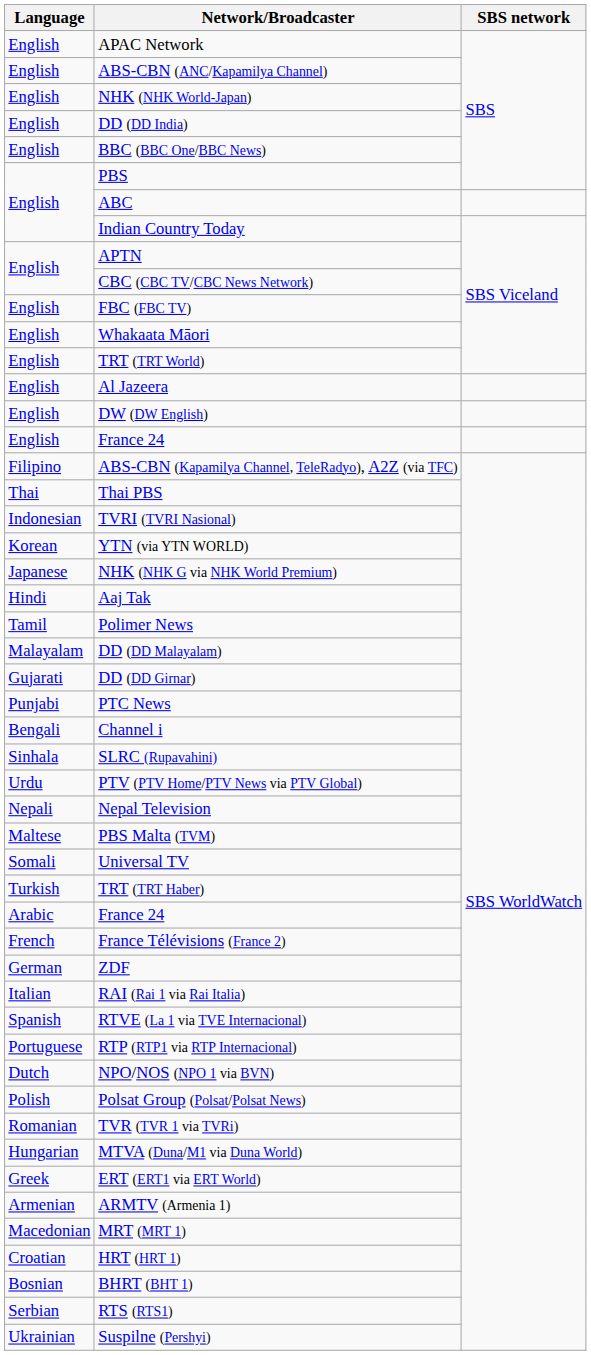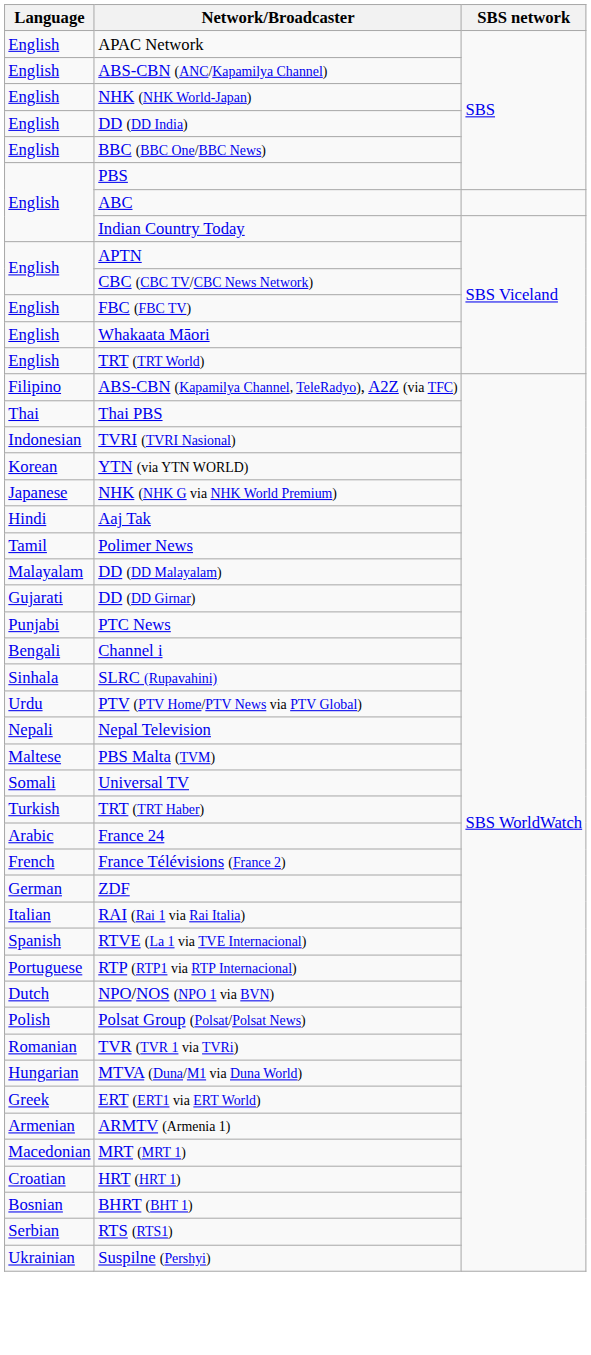 <table class=wikitable>
 <tr>
 <th>Language</th>
 <th>Network/Broadcaster</th>
 <th>SBS network</th>
 </tr>
 <tr>
 <td> <a href='#'>English</a></td>
 <td>APAC Network</td>
 <td rowspan="6"><a href='#'>SBS</a></td>
 </tr>
 <tr>
 <td> <a href='#'>English</a></td>
 <td><a href='#'>ABS-CBN</a> <small>(<a href='#'>ANC</a>/<a href='#'>Kapamilya Channel</a>)</small></td>
 </tr>
 <tr>
 <td> <a href='#'>English</a></td>
 <td><a href='#'>NHK</a> <small>(<a href='#'>NHK World-Japan</a>)</small></td>
 </tr>
 <tr>
 <td> <a href='#'>English</a></td>
 <td><a href='#'>DD</a> <small>(<a href='#'>DD India</a>)</small></td>
 </tr>
 <tr>
 <td> <a href='#'>English</a></td>
 <td><a href='#'>BBC</a> <small>(<a href='#'>BBC One</a>/<a href='#'>BBC News</a>)</small></td>
 </tr>
 <tr>
 <td rowspan="3"> <a href='#'>English</a></td>
 <td><a href='#'>PBS</a></td>
 </tr>
 <tr>
 <td><a href='#'>ABC</a></td>
 <td></td>
 </tr>
 <tr>
 <td><a href='#'>Indian Country Today</a></td>
 <td rowspan="6"><a href='#'>SBS Viceland</a></td>
 </tr>
 <tr>
 <td rowspan="2"> <a href='#'>English</a></td>
 <td><a href='#'>APTN</a></td>
 </tr>
 <tr>
 <td><a href='#'>CBC</a> <small>(<a href='#'>CBC TV</a>/<a href='#'>CBC News Network</a>)</small></td>
 </tr>
 <tr>
 <td> <a href='#'>English</a></td>
 <td><a href='#'>FBC</a> <small>(<a href='#'>FBC TV</a>)</small></td>
 </tr>
 <tr>
 <td> <a href='#'>English</a></td>
 <td><a href='#'>Whakaata Māori</a></td>
 </tr>
 <tr>
 <td> <a href='#'>English</a></td>
 <td><a href='#'>TRT</a> <small>(<a href='#'>TRT World</a>)</small></td>
-</tr>
-<tr>
-<td> <a href='#'>English</a></td>
-<td><a href='#'>Al Jazeera</a></td>
-<td></td>
-</tr>
-<tr>
-<td> <a href='#'>English</a></td>
-<td><a href='#'>DW</a> <small>(<a href='#'>DW English</a>)</small></td>
-<td></td>
-</tr>
-<tr>
-<td> <a href='#'>English</a></td>
-<td><a href='#'>France 24</a></td>
-<td></td>
 </tr>
 <tr>
 <td> <a href='#'>Filipino</a></td>
 <td><a href='#'>ABS-CBN</a> <small>(<a href='#'>Kapamilya Channel</a>, <a href='#'>TeleRadyo</a>)</small>, <a href='#'>A2Z</a> <small>(via <a href='#'>TFC</a>)</small></td>
 <td rowspan="34"><a href='#'>SBS WorldWatch</a></td>
 </tr>
 <tr>
 <td> <a href='#'>Thai</a></td>
 <td><a href='#'>Thai PBS</a></td>
 </tr>
 <tr>
 <td> <a href='#'>Indonesian</a></td>
 <td><a href='#'>TVRI</a> <small>(<a href='#'>TVRI Nasional</a>)</small></td>
 </tr>
 <tr>
 <td> <a href='#'>Korean</a></td>
 <td><a href='#'>YTN</a> <small>(via YTN WORLD)</small></td>
 </tr>
 <tr>
 <td> <a href='#'>Japanese</a></td>
 <td><a href='#'>NHK</a> <small>(<a href='#'>NHK G</a> via <a href='#'>NHK World Premium</a>)</small></td>
 </tr>
 <tr>
 <td> <a href='#'>Hindi</a></td>
 <td><a href='#'>Aaj Tak</a></td>
 </tr>
 <tr>
 <td> <a href='#'>Tamil</a></td>
 <td><a href='#'>Polimer News</a></td>
 </tr>
 <tr>
 <td> <a href='#'>Malayalam</a></td>
 <td><a href='#'>DD</a> <small>(<a href='#'>DD Malayalam</a>)</small></td>
 </tr>
 <tr>
 <td> <a href='#'>Gujarati</a></td>
 <td><a href='#'>DD</a> <small>(<a href='#'>DD Girnar</a>)</small></td>
 </tr>
 <tr>
 <td> <a href='#'>Punjabi</a></td>
 <td><a href='#'>PTC News</a></td>
 </tr>
 <tr>
 <td> <a href='#'>Bengali</a></td>
 <td><a href='#'>Channel i</a></td>
 </tr>
 <tr>
 <td> <a href='#'>Sinhala</a></td>
 <td><a href='#'>SLRC <small>(Rupavahini)</small></a></td>
 </tr>
 <tr>
 <td> <a href='#'>Urdu</a></td>
 <td><a href='#'>PTV</a> <small>(<a href='#'>PTV Home</a>/<a href='#'>PTV News</a> via <a href='#'>PTV Global</a>)</small></td>
 </tr>
 <tr>
 <td> <a href='#'>Nepali</a></td>
 <td><a href='#'>Nepal Television</a></td>
 </tr>
 <tr>
 <td> <a href='#'>Maltese</a></td>
 <td><a href='#'>PBS Malta</a> <small>(<a href='#'>TVM</a>)</small></td>
 </tr>
 <tr>
 <td> <a href='#'>Somali</a></td>
 <td><a href='#'>Universal TV</a></td>
 </tr>
 <tr>
 <td> <a href='#'>Turkish</a></td>
 <td><a href='#'>TRT</a> <small>(<a href='#'>TRT Haber</a>)</small></td>
 </tr>
 <tr>
 <td> <a href='#'>Arabic</a></td>
 <td><a href='#'>France 24</a></td>
 </tr>
 <tr>
 <td> <a href='#'>French</a></td>
 <td><a href='#'>France Télévisions</a> <small>(<a href='#'>France 2</a>)</small></td>
 </tr>
 <tr>
 <td> <a href='#'>German</a></td>
 <td><a href='#'>ZDF</a></td>
 </tr>
 <tr>
 <td> <a href='#'>Italian</a></td>
 <td><a href='#'>RAI</a> <small>(<a href='#'>Rai 1</a> via <a href='#'>Rai Italia</a>)</small></td>
 </tr>
 <tr>
 <td> <a href='#'>Spanish</a></td>
 <td><a href='#'>RTVE</a> <small>(<a href='#'>La 1</a> via <a href='#'>TVE Internacional</a>)</small></td>
 </tr>
 <tr>
 <td> <a href='#'>Portuguese</a></td>
 <td><a href='#'>RTP</a> <small>(<a href='#'>RTP1</a> via <a href='#'>RTP Internacional</a>)</small></td>
 </tr>
 <tr>
 <td> <a href='#'>Dutch</a></td>
 <td><a href='#'>NPO</a>/<a href='#'>NOS</a> <small>(<a href='#'>NPO 1</a> via <a href='#'>BVN</a>)</small></td>
 </tr>
 <tr>
 <td> <a href='#'>Polish</a></td>
 <td><a href='#'>Polsat Group</a> <small>(<a href='#'>Polsat</a>/<a href='#'>Polsat News</a>)</small></td>
 </tr>
 <tr>
 <td> <a href='#'>Romanian</a></td>
 <td><a href='#'>TVR</a> <small>(<a href='#'>TVR 1</a> via <a href='#'>TVRi</a>)</small></td>
 </tr>
 <tr>
 <td> <a href='#'>Hungarian</a></td>
 <td><a href='#'>MTVA</a> <small>(<a href='#'>Duna</a>/<a href='#'>M1</a> via <a href='#'>Duna World</a>)</small></td>
 </tr>
 <tr>
 <td> <a href='#'>Greek</a></td>
 <td><a href='#'>ERT</a> <small>(<a href='#'>ERT1</a> via <a href='#'>ERT World</a>)</small></td>
 </tr>
 <tr>
 <td> <a href='#'>Armenian</a></td>
 <td><a href='#'>ARMTV</a> <small>(Armenia 1)</small></td>
 </tr>
 <tr>
 <td> <a href='#'>Macedonian</a></td>
 <td><a href='#'>MRT</a> <small>(<a href='#'>MRT 1</a>)</small></td>
 </tr>
 <tr>
 <td> <a href='#'>Croatian</a></td>
 <td><a href='#'>HRT</a> <small>(<a href='#'>HRT 1</a>)</small></td>
 </tr>
 <tr>
 <td> <a href='#'>Bosnian</a></td>
 <td><a href='#'>BHRT</a> <small>(<a href='#'>BHT 1</a>)</small></td>
 </tr>
 <tr>
 <td> <a href='#'>Serbian</a></td>
 <td><a href='#'>RTS</a> <small>(<a href='#'>RTS1</a>)</small></td>
 </tr>
 <tr>
 <td> <a href='#'>Ukrainian</a></td>
 <td><a href='#'>Suspilne</a> <small>(<a href='#'>Pershyi</a>)</small></td>
 </tr>
 </table>
